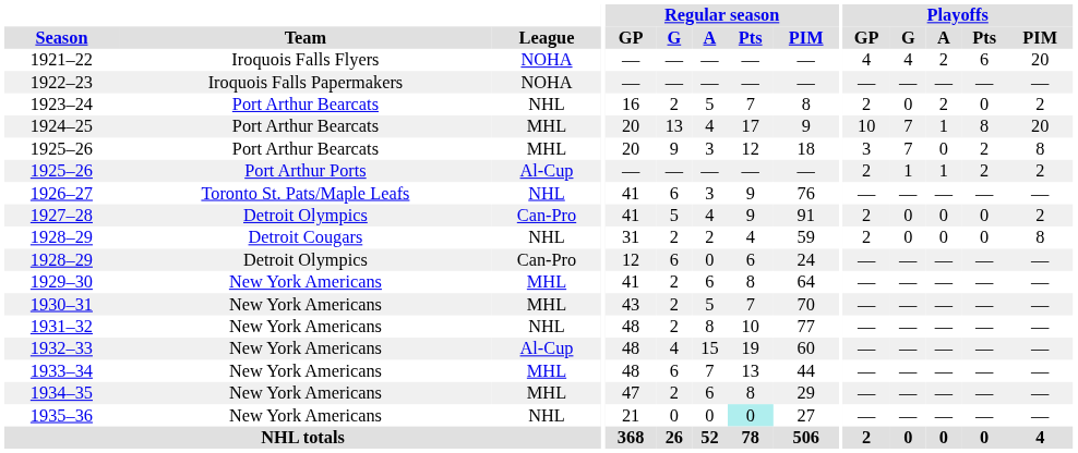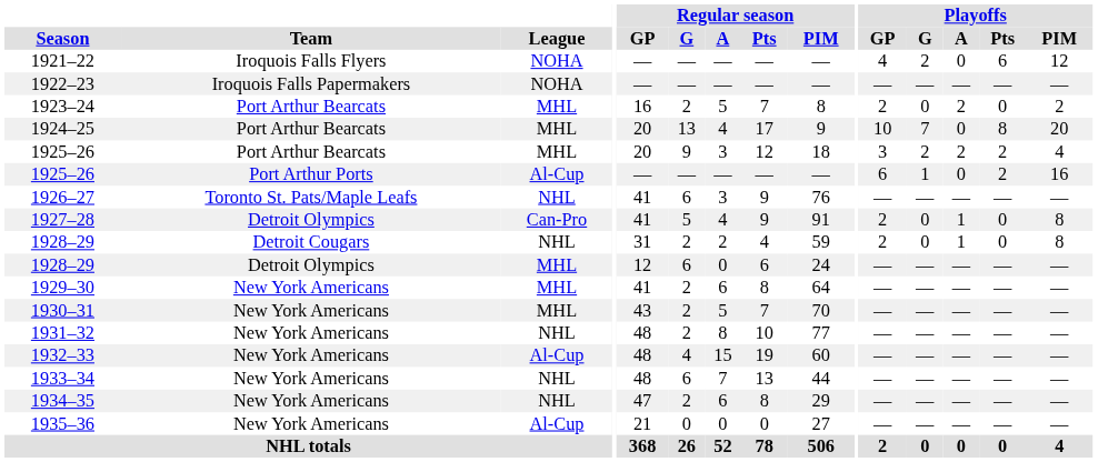 <table border="0" cellpadding="1" cellspacing="0" style="text-align:center; width:60em">
 <tr bgcolor="#e0e0e0">
 <th colspan="3" bgcolor="#ffffff"></th>
 <th rowspan="100" bgcolor="#ffffff"></th>
 <th colspan="5"><a href='#'>Regular season</a></th>
 <th rowspan="100" bgcolor="#ffffff"></th>
 <th colspan="5"><a href='#'>Playoffs</a></th>
 </tr>
 <tr bgcolor="#e0e0e0">
 <th><a href='#'>Season</a></th>
 <th>Team</th>
 <th>League</th>
 <th>GP</th>
 <th><a href='#'>G</a></th>
 <th><a href='#'>A</a></th>
 <th><a href='#'>Pts</a></th>
 <th><a href='#'>PIM</a></th>
 <th>GP</th>
 <th>G</th>
 <th>A</th>
 <th>Pts</th>
 <th>PIM</th>
 </tr>
 <tr>
 <td>1921–22</td>
 <td>Iroquois Falls Flyers</td>
 <td><a href='#'>NOHA</a></td>
 <td>—</td>
 <td>—</td>
 <td>—</td>
 <td>—</td>
 <td>—</td>
 <td>4</td>
-<td>4</td>
 <td>2</td>
+<td>0</td>
 <td>6</td>
-<td>20</td>
+<td>12</td>
 </tr>
 <tr bgcolor="#f0f0f0">
 <td>1922–23</td>
 <td>Iroquois Falls Papermakers</td>
 <td>NOHA</td>
 <td>—</td>
 <td>—</td>
 <td>—</td>
 <td>—</td>
 <td>—</td>
 <td>—</td>
 <td>—</td>
 <td>—</td>
 <td>—</td>
 <td>—</td>
 </tr>
 <tr>
 <td>1923–24</td>
 <td><a href='#'>Port Arthur Bearcats</a></td>
-<td>NHL</td>
+<td><a href='#'>MHL</a></td>
 <td>16</td>
 <td>2</td>
 <td>5</td>
 <td>7</td>
 <td>8</td>
 <td>2</td>
 <td>0</td>
 <td>2</td>
 <td>0</td>
 <td>2</td>
 </tr>
 <tr bgcolor="#f0f0f0">
 <td>1924–25</td>
 <td>Port Arthur Bearcats</td>
 <td>MHL</td>
 <td>20</td>
 <td>13</td>
 <td>4</td>
 <td>17</td>
 <td>9</td>
 <td>10</td>
 <td>7</td>
-<td>1</td>
+<td>0</td>
 <td>8</td>
 <td>20</td>
 </tr>
 <tr>
 <td>1925–26</td>
 <td>Port Arthur Bearcats</td>
 <td>MHL</td>
 <td>20</td>
 <td>9</td>
 <td>3</td>
 <td>12</td>
 <td>18</td>
 <td>3</td>
-<td>7</td>
-<td>0</td>
 <td>2</td>
-<td>8</td>
+<td>2</td>
+<td>2</td>
+<td>4</td>
 </tr>
 <tr bgcolor="#f0f0f0">
 <td><a href='#'>1925–26</a></td>
 <td><a href='#'>Port Arthur Ports</a></td>
 <td><a href='#'>Al-Cup</a></td>
 <td>—</td>
 <td>—</td>
 <td>—</td>
 <td>—</td>
 <td>—</td>
+<td>6</td>
+<td>1</td>
+<td>0</td>
 <td>2</td>
-<td>1</td>
-<td>1</td>
-<td>2</td>
-<td>2</td>
+<td>16</td>
 </tr>
 <tr>
 <td><a href='#'>1926–27</a></td>
 <td><a href='#'>Toronto St. Pats/Maple Leafs</a></td>
 <td><a href='#'>NHL</a></td>
 <td>41</td>
 <td>6</td>
 <td>3</td>
 <td>9</td>
 <td>76</td>
 <td>—</td>
 <td>—</td>
 <td>—</td>
 <td>—</td>
 <td>—</td>
 </tr>
 <tr bgcolor="#f0f0f0">
 <td><a href='#'>1927–28</a></td>
 <td><a href='#'>Detroit Olympics</a></td>
 <td><a href='#'>Can-Pro</a></td>
 <td>41</td>
 <td>5</td>
 <td>4</td>
 <td>9</td>
 <td>91</td>
 <td>2</td>
 <td>0</td>
+<td>1</td>
 <td>0</td>
-<td>0</td>
-<td>2</td>
+<td>8</td>
 </tr>
 <tr>
 <td><a href='#'>1928–29</a></td>
 <td><a href='#'>Detroit Cougars</a></td>
 <td>NHL</td>
 <td>31</td>
 <td>2</td>
 <td>2</td>
 <td>4</td>
 <td>59</td>
 <td>2</td>
 <td>0</td>
-<td>0</td>
+<td>1</td>
 <td>0</td>
 <td>8</td>
 </tr>
 <tr bgcolor="#f0f0f0">
 <td><a href='#'>1928–29</a></td>
 <td>Detroit Olympics</td>
-<td>Can-Pro</td>
+<td><a href='#'>MHL</a></td>
 <td>12</td>
 <td>6</td>
 <td>0</td>
 <td>6</td>
 <td>24</td>
 <td>—</td>
 <td>—</td>
 <td>—</td>
 <td>—</td>
 <td>—</td>
 </tr>
 <tr>
 <td><a href='#'>1929–30</a></td>
 <td><a href='#'>New York Americans</a></td>
 <td><a href='#'>MHL</a></td>
 <td>41</td>
 <td>2</td>
 <td>6</td>
 <td>8</td>
 <td>64</td>
 <td>—</td>
 <td>—</td>
 <td>—</td>
 <td>—</td>
 <td>—</td>
 </tr>
 <tr bgcolor="#f0f0f0">
 <td><a href='#'>1930–31</a></td>
 <td>New York Americans</td>
 <td>MHL</td>
 <td>43</td>
 <td>2</td>
 <td>5</td>
 <td>7</td>
 <td>70</td>
 <td>—</td>
 <td>—</td>
 <td>—</td>
 <td>—</td>
 <td>—</td>
 </tr>
 <tr>
 <td><a href='#'>1931–32</a></td>
 <td>New York Americans</td>
 <td>NHL</td>
 <td>48</td>
 <td>2</td>
 <td>8</td>
 <td>10</td>
 <td>77</td>
 <td>—</td>
 <td>—</td>
 <td>—</td>
 <td>—</td>
 <td>—</td>
 </tr>
 <tr bgcolor="#f0f0f0">
 <td><a href='#'>1932–33</a></td>
 <td>New York Americans</td>
 <td><a href='#'>Al-Cup</a></td>
 <td>48</td>
 <td>4</td>
 <td>15</td>
 <td>19</td>
 <td>60</td>
 <td>—</td>
 <td>—</td>
 <td>—</td>
 <td>—</td>
 <td>—</td>
 </tr>
 <tr>
 <td><a href='#'>1933–34</a></td>
 <td>New York Americans</td>
-<td><a href='#'>MHL</a></td>
+<td>NHL</td>
 <td>48</td>
 <td>6</td>
 <td>7</td>
 <td>13</td>
 <td>44</td>
 <td>—</td>
 <td>—</td>
 <td>—</td>
 <td>—</td>
 <td>—</td>
 </tr>
 <tr bgcolor="#f0f0f0">
 <td><a href='#'>1934–35</a></td>
 <td>New York Americans</td>
-<td>MHL</td>
+<td>NHL</td>
 <td>47</td>
 <td>2</td>
 <td>6</td>
 <td>8</td>
 <td>29</td>
 <td>—</td>
 <td>—</td>
 <td>—</td>
 <td>—</td>
 <td>—</td>
 </tr>
 <tr>
 <td><a href='#'>1935–36</a></td>
 <td>New York Americans</td>
-<td>NHL</td>
+<td><a href='#'>Al-Cup</a></td>
 <td>21</td>
 <td>0</td>
 <td>0</td>
-<td style="background: paleturquoise;">0</td>
+<td>0</td>
 <td>27</td>
 <td>—</td>
 <td>—</td>
 <td>—</td>
 <td>—</td>
 <td>—</td>
 </tr>
 <tr bgcolor="#e0e0e0">
 <th colspan="3">NHL totals</th>
 <th>368</th>
 <th>26</th>
 <th>52</th>
 <th>78</th>
 <th>506</th>
 <th>2</th>
 <th>0</th>
 <th>0</th>
 <th>0</th>
 <th>4</th>
 </tr>
 </table>
